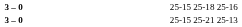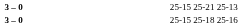 <table>
 <tr>
 <th width=200></th>
 <th width=80></th>
 <th width=200></th>
 <th width=220></th>
 </tr>
 <tr style=font-size:90%>
 <td align=right><strong></strong></td>
 <td align=center><strong>3 – 0</strong></td>
 <td></td>
-<td>25-15 25-18 25-16</td>
+<td>25-15 25-21 25-13</td>
 </tr>
 <tr style=font-size:90%>
 <td align=right><strong></strong></td>
 <td align=center><strong>3 – 0</strong></td>
 <td></td>
-<td>25-15 25-21 25-13</td>
+<td>25-15 25-18 25-16</td>
 </tr>
 </table>
